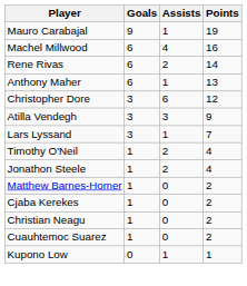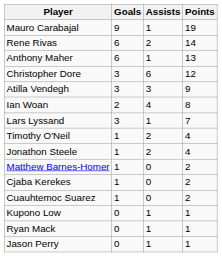 <table class="wikitable">
 <tr>
 <th>Player</th>
 <th>Goals</th>
 <th>Assists</th>
 <th>Points</th>
 </tr>
 <tr>
 <td>Mauro Carabajal</td>
 <td>9</td>
 <td>1</td>
 <td>19</td>
-</tr>
-<tr>
-<td>Machel Millwood</td>
-<td>6</td>
-<td>4</td>
-<td>16</td>
 </tr>
 <tr>
 <td>Rene Rivas</td>
 <td>6</td>
 <td>2</td>
 <td>14</td>
 </tr>
 <tr>
 <td>Anthony Maher</td>
 <td>6</td>
 <td>1</td>
 <td>13</td>
 </tr>
 <tr>
 <td>Christopher Dore</td>
 <td>3</td>
 <td>6</td>
 <td>12</td>
 </tr>
 <tr>
 <td>Atilla Vendegh</td>
 <td>3</td>
 <td>3</td>
 <td>9</td>
+</tr>
+<tr>
+<td>Ian Woan</td>
+<td>2</td>
+<td>4</td>
+<td>8</td>
 </tr>
 <tr>
 <td>Lars Lyssand</td>
 <td>3</td>
 <td>1</td>
 <td>7</td>
 </tr>
 <tr>
 <td>Timothy O'Neil</td>
 <td>1</td>
 <td>2</td>
 <td>4</td>
 </tr>
 <tr>
 <td>Jonathon Steele</td>
 <td>1</td>
 <td>2</td>
 <td>4</td>
 </tr>
 <tr>
 <td><a href='#'>Matthew Barnes-Homer</a></td>
 <td>1</td>
 <td>0</td>
 <td>2</td>
 </tr>
 <tr>
 <td>Cjaba Kerekes</td>
 <td>1</td>
 <td>0</td>
 <td>2</td>
 </tr>
 <tr>
-<td>Christian Neagu</td>
-<td>1</td>
-<td>0</td>
-<td>2</td>
-</tr>
-<tr>
 <td>Cuauhtemoc Suarez</td>
 <td>1</td>
 <td>0</td>
 <td>2</td>
 </tr>
 <tr>
 <td>Kupono Low</td>
 <td>0</td>
 <td>1</td>
 <td>1</td>
 </tr>
+<tr>
+<td>Ryan Mack</td>
+<td>0</td>
+<td>1</td>
+<td>1</td>
+</tr>
+<tr>
+<td>Jason Perry</td>
+<td>0</td>
+<td>1</td>
+<td>1</td>
+</tr>
 </table>
